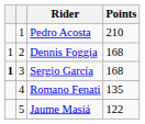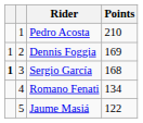 <table class="wikitable" style="font-size: 85%;">
 <tr>
 <th></th>
 <th></th>
 <th>Rider</th>
 <th>Points</th>
 </tr>
 <tr>
 <td></td>
 <td align=center>1</td>
 <td> <a href='#'>Pedro Acosta</a></td>
 <td align=left>210</td>
 </tr>
 <tr>
 <td> 1</td>
 <td align=center>2</td>
 <td> <a href='#'>Dennis Foggia</a></td>
-<td align=left>168</td>
+<td align=left>169</td>
 </tr>
 <tr>
 <td><strong> 1</strong></td>
 <td align=center>3</td>
 <td> <a href='#'>Sergio García</a></td>
 <td align=left>168</td>
 </tr>
 <tr>
 <td></td>
 <td align=center>4</td>
 <td> <a href='#'>Romano Fenati</a></td>
-<td align=left>135</td>
+<td align=left>134</td>
 </tr>
 <tr>
 <td></td>
 <td align=center>5</td>
 <td> <a href='#'>Jaume Masiá</a></td>
 <td align=left>122</td>
 </tr>
 </table>
